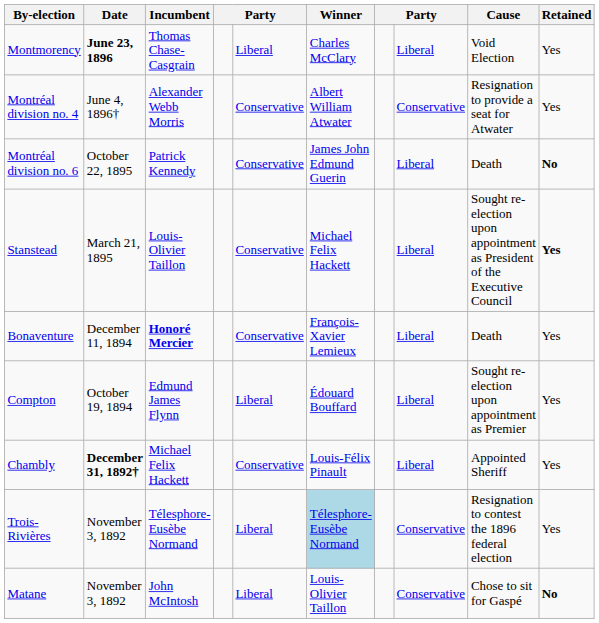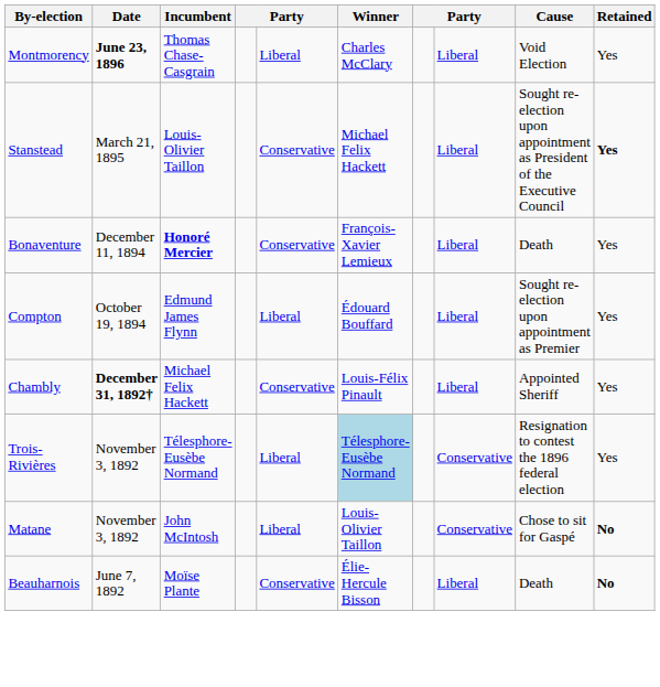 <table class=wikitable style="width:100%">
 <tr>
 <th>By-election</th>
 <th>Date</th>
 <th>Incumbent</th>
 <th colspan=2>Party</th>
 <th>Winner</th>
 <th colspan=2>Party</th>
 <th>Cause</th>
 <th>Retained</th>
 </tr>
 <tr>
 <td><a href='#'>Montmorency</a></td>
 <td><strong>June 23, 1896</strong></td>
 <td><a href='#'>Thomas Chase-Casgrain</a></td>
 <td>    </td>
 <td><a href='#'>Liberal</a></td>
 <td><a href='#'>Charles McClary</a></td>
 <td>    </td>
 <td><a href='#'>Liberal</a></td>
 <td>Void Election</td>
 <td>Yes</td>
-</tr>
-<tr>
-<td><a href='#'>Montréal division no. 4</a></td>
-<td>June 4, 1896†</td>
-<td><a href='#'>Alexander Webb Morris</a></td>
-<td>    </td>
-<td><a href='#'>Conservative</a></td>
-<td><a href='#'>Albert William Atwater</a></td>
-<td>    </td>
-<td><a href='#'>Conservative</a></td>
-<td>Resignation to provide a seat for Atwater</td>
-<td>Yes</td>
-</tr>
-<tr>
-<td><a href='#'>Montréal division no. 6</a></td>
-<td>October 22, 1895</td>
-<td><a href='#'>Patrick Kennedy</a></td>
-<td>    </td>
-<td><a href='#'>Conservative</a></td>
-<td><a href='#'>James John Edmund Guerin</a></td>
-<td>    </td>
-<td><a href='#'>Liberal</a></td>
-<td>Death</td>
-<td><strong>No</strong></td>
 </tr>
 <tr>
 <td><a href='#'>Stanstead</a></td>
 <td>March 21, 1895</td>
 <td><a href='#'>Louis-Olivier Taillon</a></td>
 <td>    </td>
 <td><a href='#'>Conservative</a></td>
 <td><a href='#'>Michael Felix Hackett</a></td>
 <td>    </td>
 <td><a href='#'>Liberal</a></td>
 <td>Sought re-election upon appointment as President of the Executive Council</td>
 <td><strong>Yes</strong></td>
 </tr>
 <tr>
 <td><a href='#'>Bonaventure</a></td>
 <td>December 11, 1894</td>
 <td><strong><a href='#'>Honoré Mercier</a></strong></td>
 <td>    </td>
 <td><a href='#'>Conservative</a></td>
 <td><a href='#'>François-Xavier Lemieux</a></td>
 <td>    </td>
 <td><a href='#'>Liberal</a></td>
 <td>Death</td>
 <td>Yes</td>
 </tr>
 <tr>
 <td><a href='#'>Compton</a></td>
 <td>October 19, 1894</td>
 <td><a href='#'>Edmund James Flynn</a></td>
 <td>    </td>
 <td><a href='#'>Liberal</a></td>
 <td><a href='#'>Édouard Bouffard</a></td>
 <td>    </td>
 <td><a href='#'>Liberal</a></td>
 <td>Sought re-election upon appointment as Premier</td>
 <td>Yes</td>
 </tr>
 <tr>
 <td><a href='#'>Chambly</a></td>
 <td><strong>December 31, 1892†</strong></td>
 <td><a href='#'>Michael Felix Hackett</a></td>
 <td>    </td>
 <td><a href='#'>Conservative</a></td>
 <td><a href='#'>Louis-Félix Pinault</a></td>
 <td>    </td>
 <td><a href='#'>Liberal</a></td>
 <td>Appointed Sheriff</td>
 <td>Yes</td>
 </tr>
 <tr>
 <td><a href='#'>Trois-Rivières</a></td>
 <td>November 3, 1892</td>
 <td><a href='#'>Télesphore-Eusèbe Normand</a></td>
 <td>    </td>
 <td><a href='#'>Liberal</a></td>
 <td style="background: lightblue;"><a href='#'>Télesphore-Eusèbe Normand</a></td>
 <td>    </td>
 <td><a href='#'>Conservative</a></td>
 <td>Resignation to contest the 1896 federal election</td>
 <td>Yes</td>
 </tr>
 <tr>
 <td><a href='#'>Matane</a></td>
 <td>November 3, 1892</td>
 <td><a href='#'>John McIntosh</a></td>
 <td>    </td>
 <td><a href='#'>Liberal</a></td>
 <td><a href='#'>Louis-Olivier Taillon</a></td>
 <td>    </td>
 <td><a href='#'>Conservative</a></td>
 <td>Chose to sit for Gaspé</td>
 <td><strong>No</strong></td>
 </tr>
+<tr>
+<td><a href='#'>Beauharnois</a></td>
+<td>June 7, 1892</td>
+<td><a href='#'>Moïse Plante</a></td>
+<td>    </td>
+<td><a href='#'>Conservative</a></td>
+<td><a href='#'>Élie-Hercule Bisson</a></td>
+<td>    </td>
+<td><a href='#'>Liberal</a></td>
+<td>Death</td>
+<td><strong>No</strong></td>
+</tr>
 </table>
